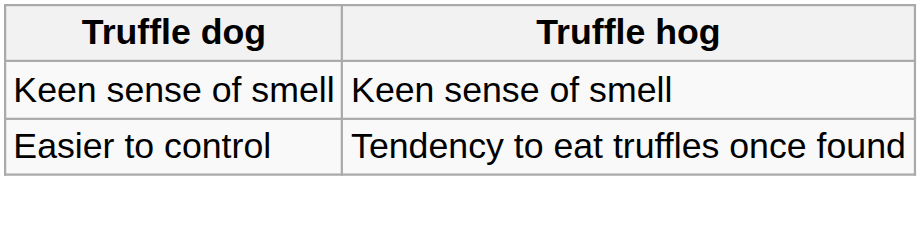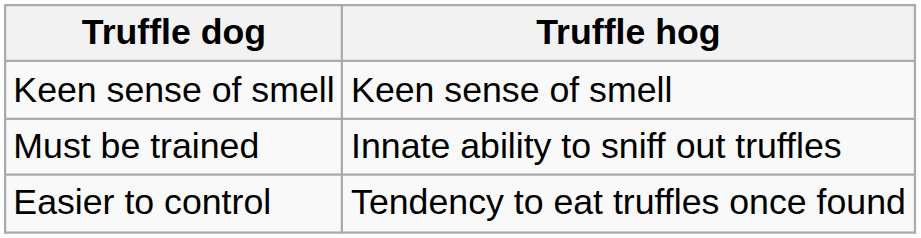 <table class="wikitable">
 <tr>
 <th>Truffle dog</th>
 <th>Truffle hog</th>
 </tr>
 <tr>
 <td>Keen sense of smell</td>
 <td>Keen sense of smell</td>
 </tr>
 <tr>
+<td>Must be trained</td>
+<td>Innate ability to sniff out truffles</td>
+</tr>
+<tr>
 <td>Easier to control</td>
 <td>Tendency to eat truffles once found</td>
 </tr>
 </table>
